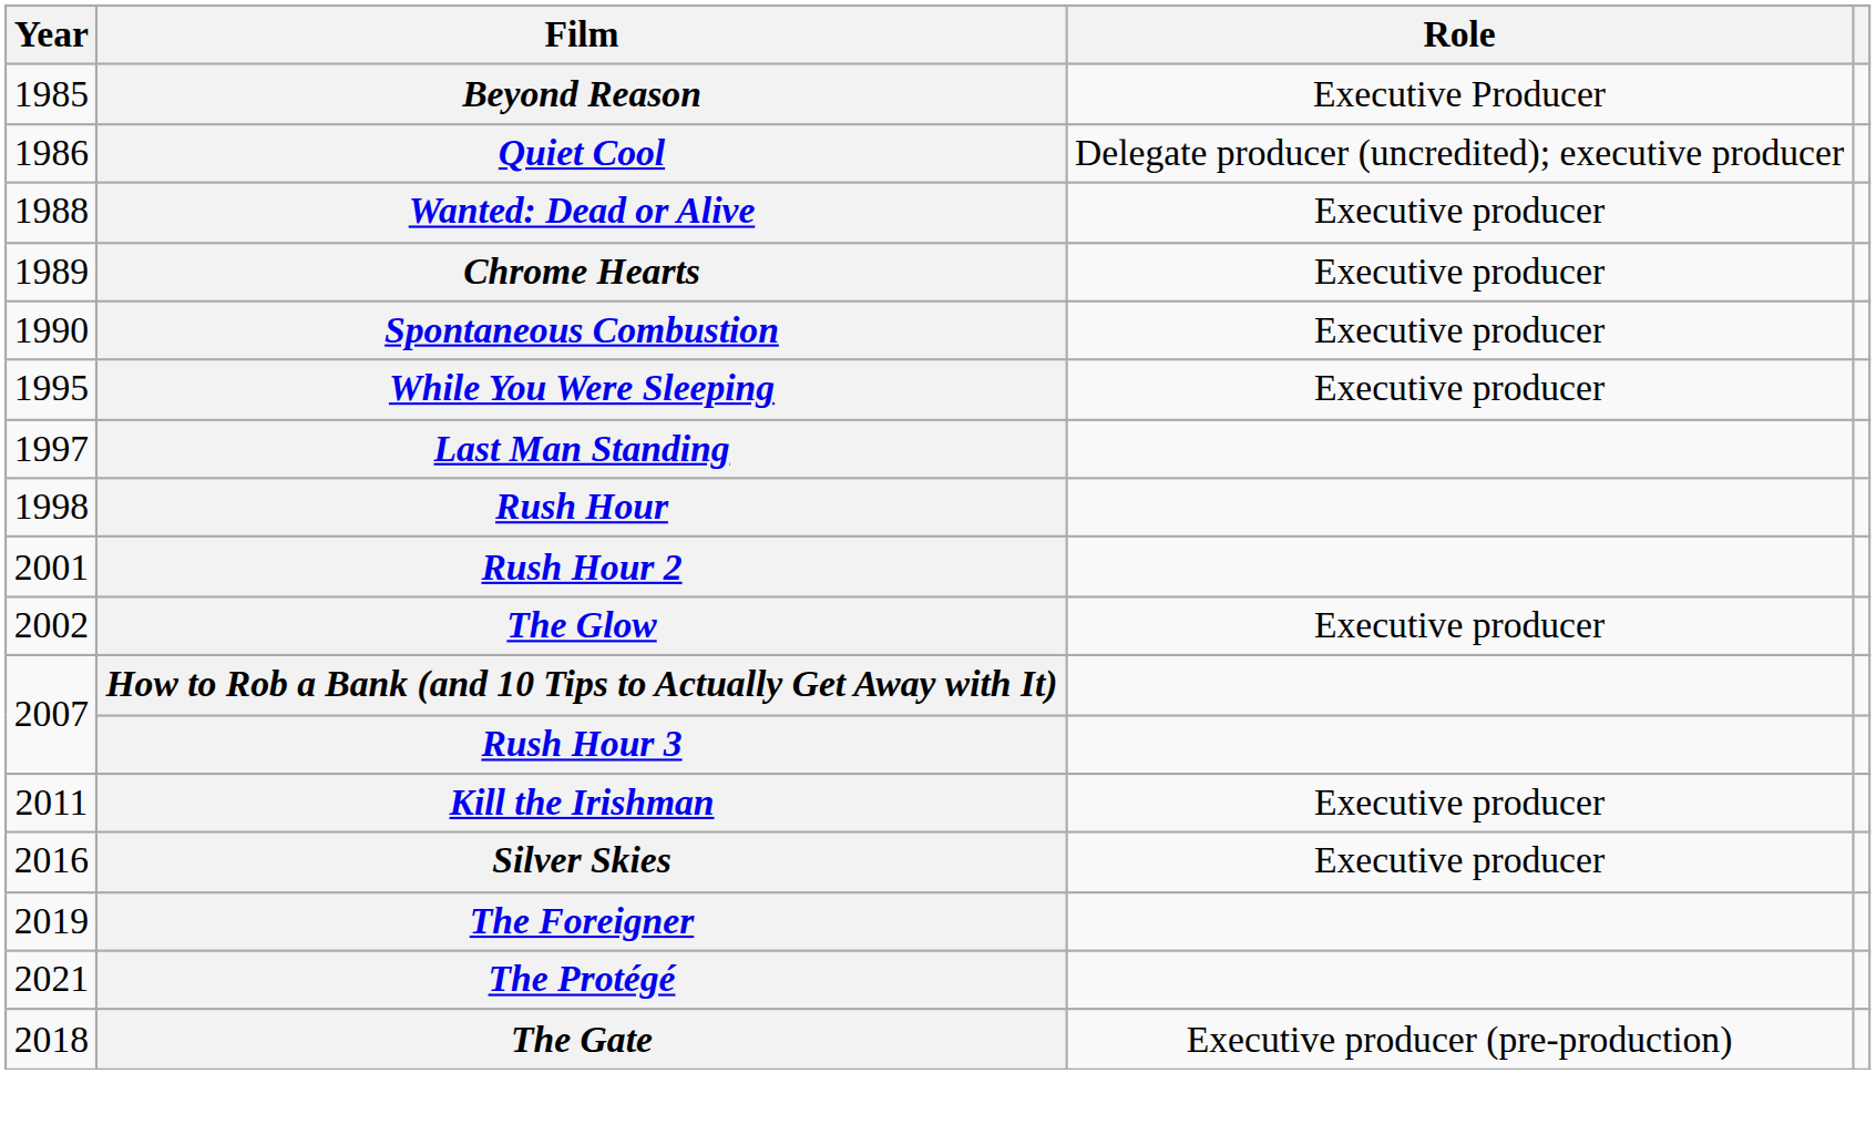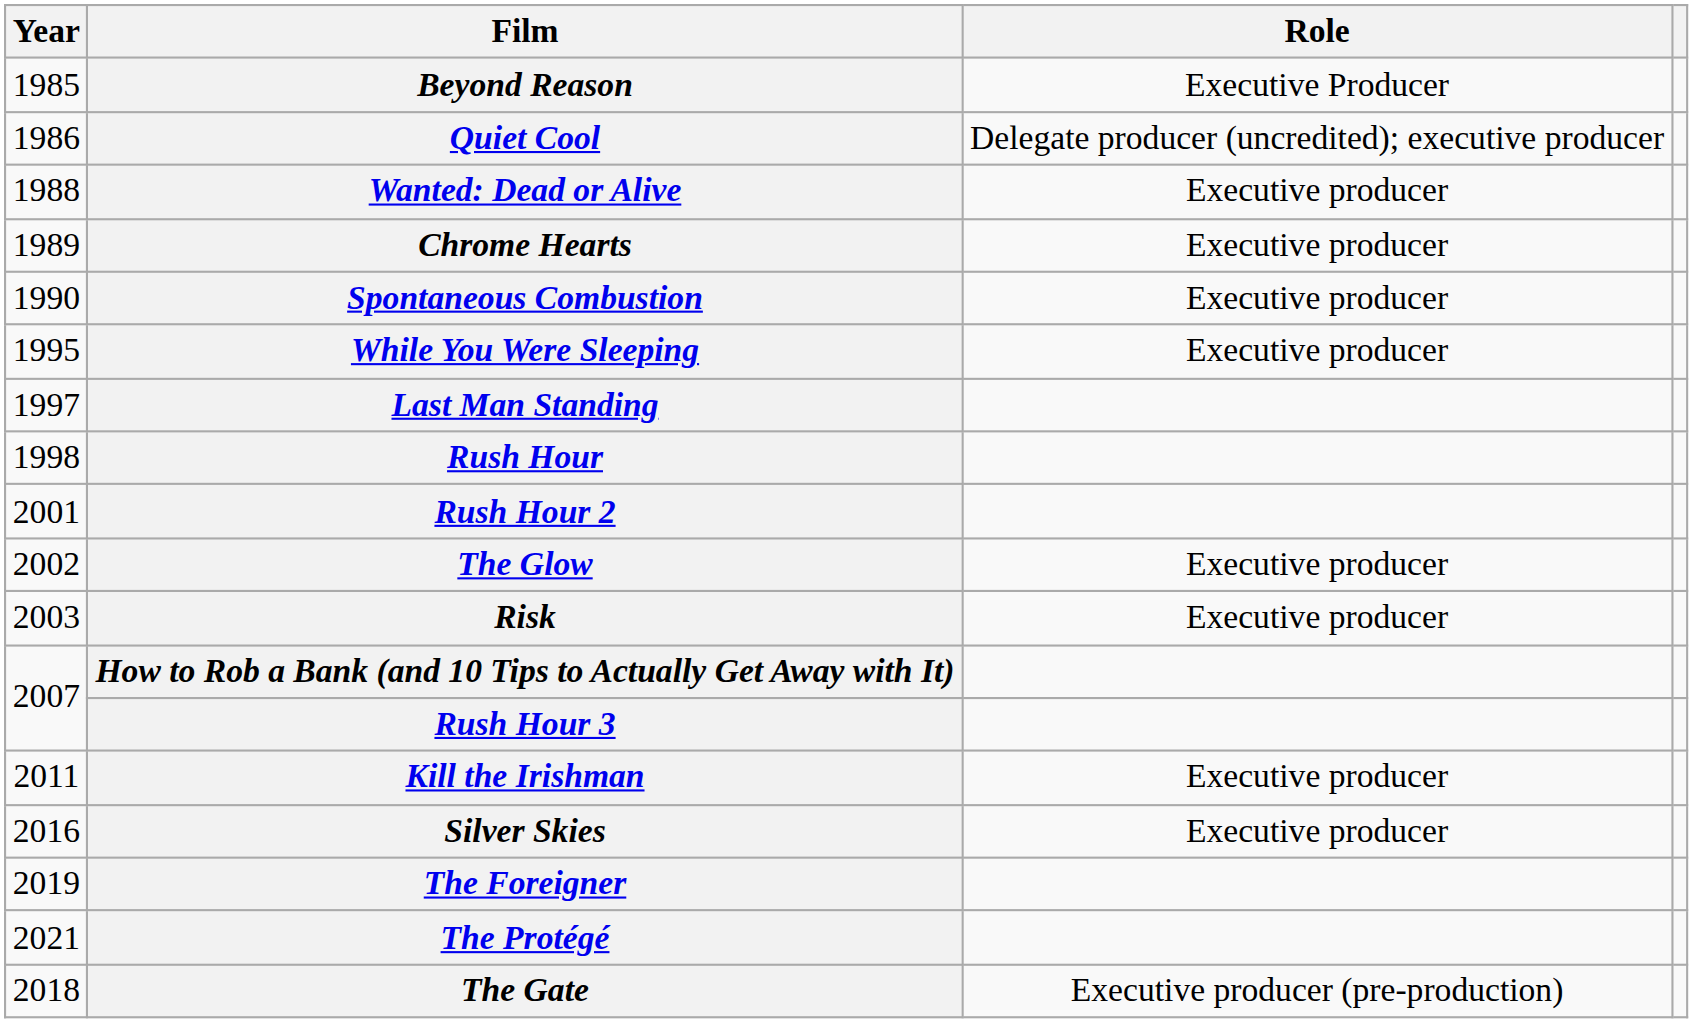 <table class="wikitable sortable plainrowheaders" style="text-align:center">
 <tr>
 <th>Year</th>
 <th>Film</th>
 <th class="unsortable">Role</th>
 <th class="unsortable"></th>
 </tr>
 <tr>
 <td>1985</td>
 <th scope="row"><em>Beyond Reason</em></th>
 <td>Executive Producer</td>
 <td></td>
 </tr>
 <tr>
 <td>1986</td>
 <th scope="row"><em><a href='#'>Quiet Cool</a></em></th>
 <td>Delegate producer (uncredited); executive producer</td>
 <td></td>
 </tr>
 <tr>
 <td>1988</td>
 <th scope="row"><em><a href='#'>Wanted: Dead or Alive</a></em></th>
 <td>Executive producer</td>
 <td></td>
 </tr>
 <tr>
 <td>1989</td>
 <th scope="row"><em>Chrome Hearts</em></th>
 <td>Executive producer</td>
 <td></td>
 </tr>
 <tr>
 <td>1990</td>
 <th scope="row"><em><a href='#'>Spontaneous Combustion</a></em></th>
 <td>Executive producer</td>
 <td></td>
 </tr>
 <tr>
 <td>1995</td>
 <th scope="row"><em><a href='#'>While You Were Sleeping</a></em></th>
 <td>Executive producer</td>
 <td></td>
 </tr>
 <tr>
 <td>1997</td>
 <th scope="row"><em><a href='#'>Last Man Standing</a></em></th>
 <td></td>
 <td></td>
 </tr>
 <tr>
 <td>1998</td>
 <th scope="row"><em><a href='#'>Rush Hour</a></em></th>
 <td></td>
 <td></td>
 </tr>
 <tr>
 <td>2001</td>
 <th scope="row"><em><a href='#'>Rush Hour 2</a></em></th>
 <td></td>
 <td></td>
 </tr>
 <tr>
 <td>2002</td>
 <th scope="row"><em><a href='#'>The Glow</a></em></th>
 <td>Executive producer</td>
 <td></td>
 </tr>
 <tr>
+<td>2003</td>
+<th scope="row"><em>Risk</em></th>
+<td>Executive producer</td>
+<td></td>
+</tr>
+<tr>
 <td rowspan="2">2007</td>
 <th scope="row"><em>How to Rob a Bank (and 10 Tips to Actually Get Away with It)</em></th>
 <td></td>
 <td></td>
 </tr>
 <tr>
 <th scope="row"><em><a href='#'>Rush Hour 3</a></em></th>
 <td></td>
 <td></td>
 </tr>
 <tr>
 <td>2011</td>
 <th scope="row"><em><a href='#'>Kill the Irishman</a></em></th>
 <td>Executive producer</td>
 <td></td>
 </tr>
 <tr>
 <td>2016</td>
 <th scope="row"><em>Silver Skies</em></th>
 <td>Executive producer</td>
 <td></td>
 </tr>
 <tr>
 <td>2019</td>
 <th scope="row"><em><a href='#'>The Foreigner</a></em></th>
 <td></td>
 <td></td>
 </tr>
 <tr>
 <td>2021</td>
 <th scope="row"><em><a href='#'>The Protégé</a></em></th>
 <td></td>
 <td></td>
 </tr>
 <tr>
 <td>2018</td>
 <th scope="row"><em>The Gate</em></th>
 <td>Executive producer (pre-production)</td>
 <td></td>
 </tr>
 </table>
